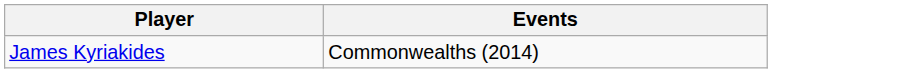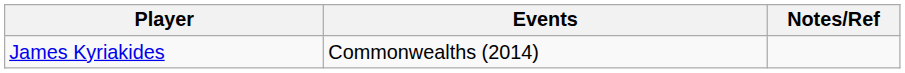 <table class="wikitable">
 <tr>
 <th width=250>Player</th>
 <th width=350>Events</th>
+<th width=100>Notes/Ref</th>
 </tr>
 <tr>
 <td> <a href='#'>James Kyriakides</a></td>
 <td>Commonwealths (2014)</td>
+<td></td>
 </tr>
 </table>
